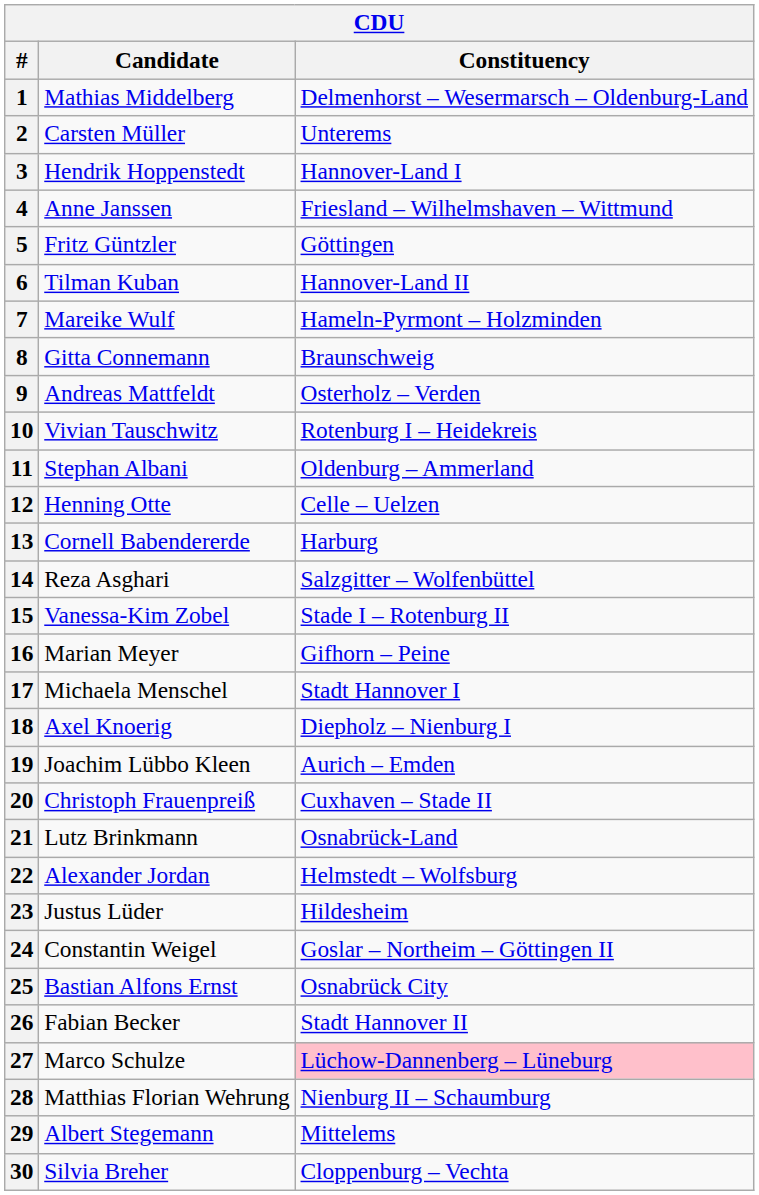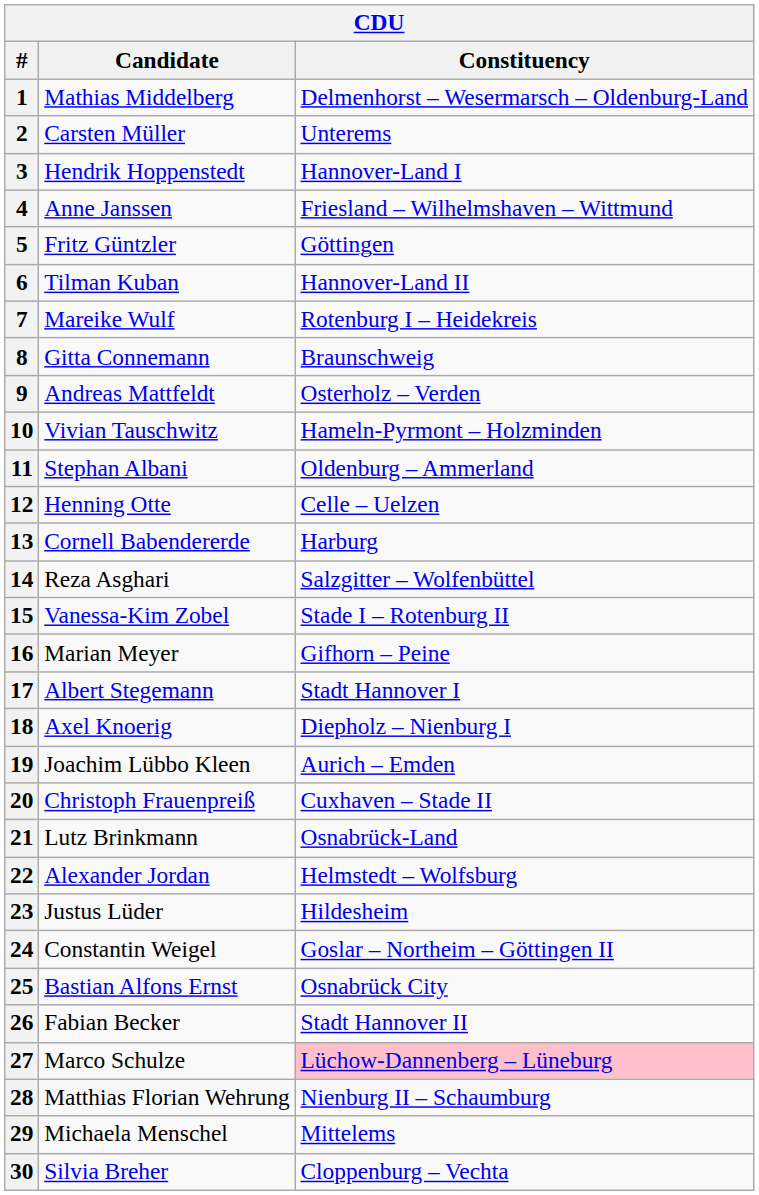 <table class="wikitable">
 <tr>
 <th colspan="3"><a href='#'>CDU</a></th>
 </tr>
 <tr>
 <th>#</th>
 <th>Candidate</th>
 <th>Constituency</th>
 </tr>
 <tr>
 <th colspan="1">1</th>
 <td colspan="1"><a href='#'>Mathias Middelberg</a></td>
 <td><a href='#'>Delmenhorst – Wesermarsch – Oldenburg-Land</a></td>
 </tr>
 <tr>
 <th colspan="1">2</th>
 <td><a href='#'>Carsten Müller</a></td>
 <td colspan="1"><a href='#'>Unterems</a></td>
 </tr>
 <tr>
 <th colspan="1">3</th>
 <td><a href='#'>Hendrik Hoppenstedt</a></td>
 <td colspan="1"><a href='#'>Hannover-Land I</a></td>
 </tr>
 <tr>
 <th colspan="1">4</th>
 <td><a href='#'>Anne Janssen</a></td>
 <td colspan="1"><a href='#'>Friesland – Wilhelmshaven – Wittmund</a></td>
 </tr>
 <tr>
 <th colspan="1">5</th>
 <td><a href='#'>Fritz Güntzler</a></td>
 <td colspan="1"><a href='#'>Göttingen</a></td>
 </tr>
 <tr>
 <th colspan="1">6</th>
 <td><a href='#'>Tilman Kuban</a></td>
 <td colspan="1"><a href='#'>Hannover-Land II</a></td>
 </tr>
 <tr>
 <th colspan="1">7</th>
 <td><a href='#'>Mareike Wulf</a></td>
-<td colspan="1"><a href='#'>Hameln-Pyrmont – Holzminden</a></td>
+<td colspan="1"><a href='#'>Rotenburg I – Heidekreis</a></td>
 </tr>
 <tr>
 <th colspan="1">8</th>
 <td><a href='#'>Gitta Connemann</a></td>
 <td colspan="1"><a href='#'>Braunschweig</a></td>
 </tr>
 <tr>
 <th colspan="1">9</th>
 <td><a href='#'>Andreas Mattfeldt</a></td>
 <td colspan="1"><a href='#'>Osterholz – Verden</a></td>
 </tr>
 <tr>
 <th colspan="1">10</th>
 <td><a href='#'>Vivian Tauschwitz</a></td>
-<td colspan="1"><a href='#'>Rotenburg I – Heidekreis</a></td>
+<td colspan="1"><a href='#'>Hameln-Pyrmont – Holzminden</a></td>
 </tr>
 <tr>
 <th colspan="1">11</th>
 <td><a href='#'>Stephan Albani</a></td>
 <td><a href='#'>Oldenburg – Ammerland</a></td>
 </tr>
 <tr>
 <th colspan="1">12</th>
 <td><a href='#'>Henning Otte</a></td>
 <td><a href='#'>Celle – Uelzen</a></td>
 </tr>
 <tr>
 <th colspan="1">13</th>
 <td><a href='#'>Cornell Babendererde</a></td>
 <td><a href='#'>Harburg</a></td>
 </tr>
 <tr>
 <th colspan="1">14</th>
 <td>Reza Asghari</td>
 <td><a href='#'>Salzgitter – Wolfenbüttel</a></td>
 </tr>
 <tr>
 <th colspan="1">15</th>
 <td><a href='#'>Vanessa-Kim Zobel</a></td>
 <td><a href='#'>Stade I – Rotenburg II</a></td>
 </tr>
 <tr>
 <th colspan="1">16</th>
 <td>Marian Meyer</td>
 <td><a href='#'>Gifhorn – Peine</a></td>
 </tr>
 <tr>
 <th colspan="1">17</th>
-<td>Michaela Menschel</td>
+<td><a href='#'>Albert Stegemann</a></td>
 <td><a href='#'>Stadt Hannover I</a></td>
 </tr>
 <tr>
 <th colspan="1">18</th>
 <td><a href='#'>Axel Knoerig</a></td>
 <td><a href='#'>Diepholz – Nienburg I</a></td>
 </tr>
 <tr>
 <th colspan="1">19</th>
 <td>Joachim Lübbo Kleen</td>
 <td><a href='#'>Aurich – Emden</a></td>
 </tr>
 <tr>
 <th colspan="1">20</th>
 <td><a href='#'>Christoph Frauenpreiß</a></td>
 <td><a href='#'>Cuxhaven – Stade II</a></td>
 </tr>
 <tr>
 <th colspan="1">21</th>
 <td>Lutz Brinkmann</td>
 <td><a href='#'>Osnabrück-Land</a></td>
 </tr>
 <tr>
 <th colspan="1">22</th>
 <td><a href='#'>Alexander Jordan</a></td>
 <td><a href='#'>Helmstedt – Wolfsburg</a></td>
 </tr>
 <tr>
 <th colspan="1">23</th>
 <td>Justus Lüder</td>
 <td><a href='#'>Hildesheim</a></td>
 </tr>
 <tr>
 <th colspan="1">24</th>
 <td>Constantin Weigel</td>
 <td><a href='#'>Goslar – Northeim – Göttingen II</a></td>
 </tr>
 <tr>
 <th colspan="1">25</th>
 <td><a href='#'>Bastian Alfons Ernst</a></td>
 <td colspan="1"><a href='#'>Osnabrück City</a></td>
 </tr>
 <tr>
 <th colspan="1">26</th>
 <td>Fabian Becker</td>
 <td><a href='#'>Stadt Hannover II</a></td>
 </tr>
 <tr>
 <th colspan="1">27</th>
 <td>Marco Schulze</td>
 <td style="background: pink;"><a href='#'>Lüchow-Dannenberg – Lüneburg</a></td>
 </tr>
 <tr>
 <th colspan="1">28</th>
 <td>Matthias Florian Wehrung</td>
 <td><a href='#'>Nienburg II – Schaumburg</a></td>
 </tr>
 <tr>
 <th colspan="1">29</th>
-<td><a href='#'>Albert Stegemann</a></td>
+<td>Michaela Menschel</td>
 <td><a href='#'>Mittelems</a></td>
 </tr>
 <tr>
 <th colspan="1">30</th>
 <td><a href='#'>Silvia Breher</a></td>
 <td><a href='#'>Cloppenburg – Vechta</a></td>
 </tr>
 </table>
